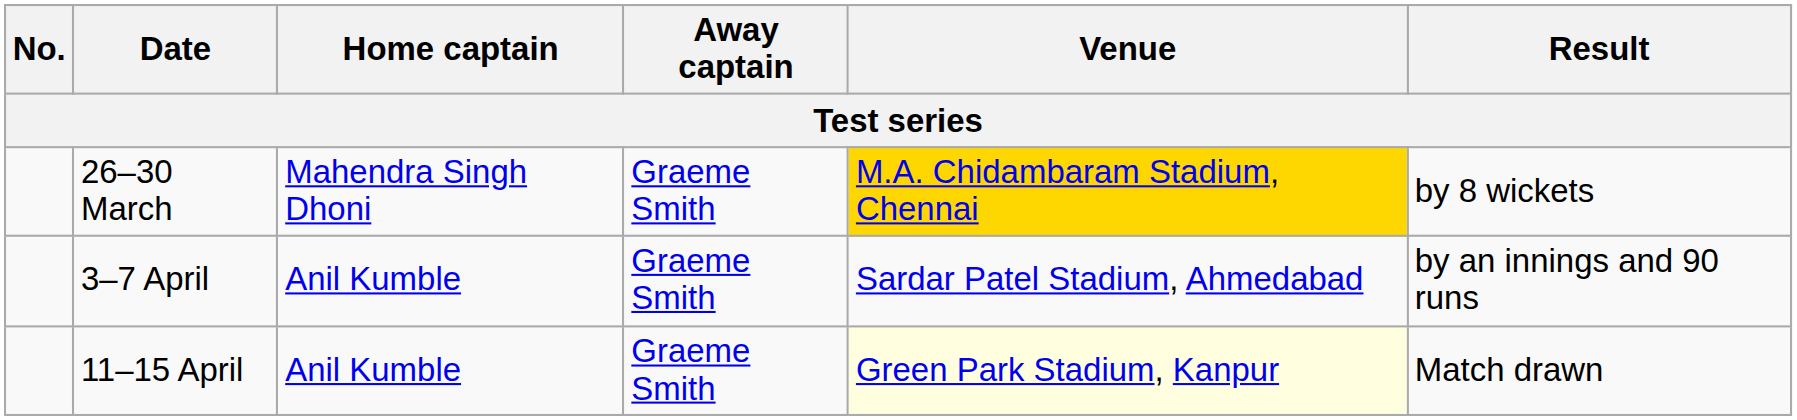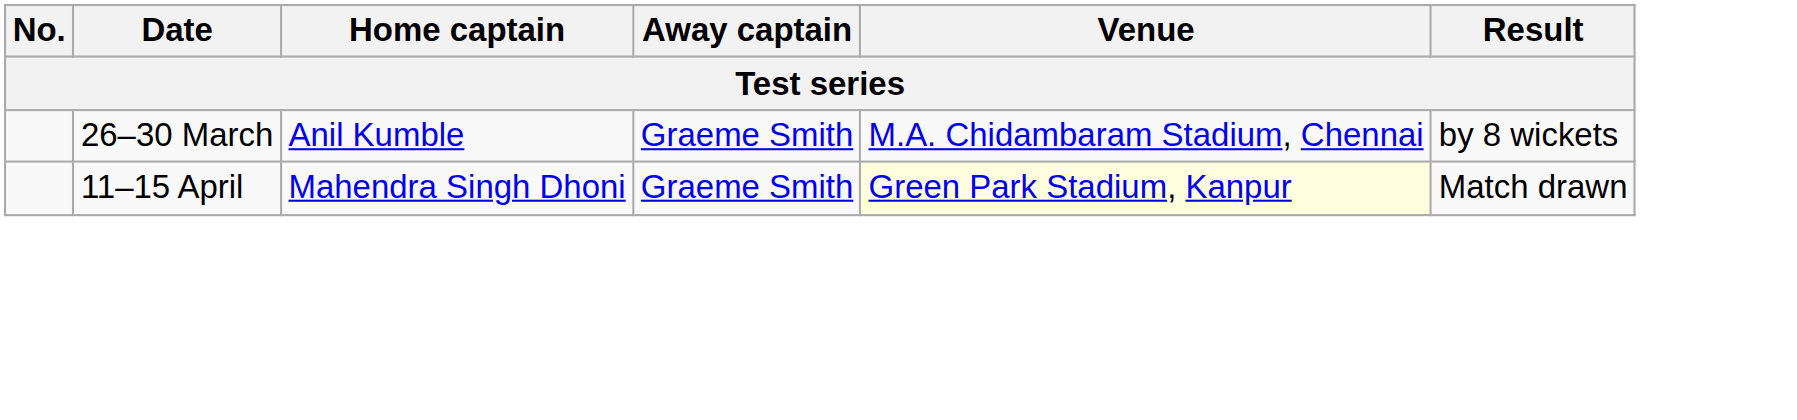 <table class="wikitable">
 <tr>
 <th>No.</th>
 <th>Date</th>
 <th>Home captain</th>
 <th>Away captain</th>
 <th>Venue</th>
 <th>Result</th>
 </tr>
 <tr>
 <th colspan="6">Test series</th>
 </tr>
 <tr>
 <td></td>
 <td>26–30 March</td>
-<td><a href='#'>Mahendra Singh Dhoni</a></td>
+<td><a href='#'>Anil Kumble</a></td>
 <td><a href='#'>Graeme Smith</a></td>
-<td style="background: gold;"><a href='#'>M.A. Chidambaram Stadium</a>, <a href='#'>Chennai</a></td>
+<td><a href='#'>M.A. Chidambaram Stadium</a>, <a href='#'>Chennai</a></td>
 <td> by 8 wickets</td>
 </tr>
 <tr>
 <td></td>
-<td>3–7 April</td>
-<td><a href='#'>Anil Kumble</a></td>
-<td><a href='#'>Graeme Smith</a></td>
-<td><a href='#'>Sardar Patel Stadium</a>, <a href='#'>Ahmedabad</a></td>
-<td> by an innings and 90 runs</td>
-</tr>
-<tr>
-<td></td>
 <td>11–15 April</td>
-<td><a href='#'>Anil Kumble</a></td>
+<td><a href='#'>Mahendra Singh Dhoni</a></td>
 <td><a href='#'>Graeme Smith</a></td>
 <td style="background: lightyellow;"><a href='#'>Green Park Stadium</a>, <a href='#'>Kanpur</a></td>
 <td>Match drawn</td>
 </tr>
 </table>
